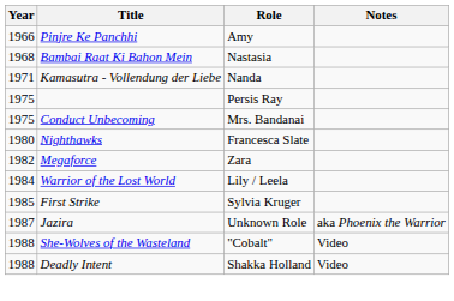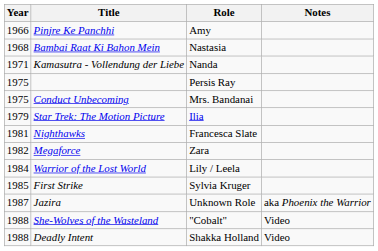 <table class="wikitable sortable">
 <tr>
 <th>Year</th>
 <th>Title</th>
 <th>Role</th>
 <th class="unsortable">Notes</th>
 </tr>
 <tr>
 <td>1966</td>
 <td><em><a href='#'>Pinjre Ke Panchhi</a></em></td>
 <td>Amy</td>
 <td></td>
 </tr>
 <tr>
 <td>1968</td>
 <td><em><a href='#'>Bambai Raat Ki Bahon Mein</a></em></td>
 <td>Nastasia</td>
 <td></td>
 </tr>
 <tr>
 <td>1971</td>
 <td><em>Kamasutra - Vollendung der Liebe</em></td>
 <td>Nanda</td>
 <td></td>
 </tr>
 <tr>
 <td>1975</td>
 <td><em></em></td>
 <td>Persis Ray</td>
 <td></td>
 </tr>
 <tr>
 <td>1975</td>
 <td><em><a href='#'>Conduct Unbecoming</a></em></td>
 <td>Mrs. Bandanai</td>
 <td></td>
 </tr>
 <tr>
-<td>1980</td>
+<td>1979</td>
+<td><em><a href='#'>Star Trek: The Motion Picture</a></em></td>
+<td><a href='#'>Ilia</a></td>
+<td></td>
+</tr>
+<tr>
+<td>1981</td>
 <td><em><a href='#'>Nighthawks</a></em></td>
 <td>Francesca Slate</td>
 <td></td>
 </tr>
 <tr>
 <td>1982</td>
 <td><em><a href='#'>Megaforce</a></em></td>
 <td>Zara</td>
 <td></td>
 </tr>
 <tr>
 <td>1984</td>
 <td><em><a href='#'>Warrior of the Lost World</a></em></td>
 <td>Lily / Leela</td>
 <td></td>
 </tr>
 <tr>
 <td>1985</td>
 <td><em>First Strike</em></td>
 <td>Sylvia Kruger</td>
 <td></td>
 </tr>
 <tr>
 <td>1987</td>
 <td><em>Jazira</em></td>
 <td>Unknown Role</td>
 <td>aka <em>Phoenix the Warrior</em></td>
 </tr>
 <tr>
 <td>1988</td>
 <td><em><a href='#'>She-Wolves of the Wasteland</a></em></td>
 <td>"Cobalt"</td>
 <td>Video</td>
 </tr>
 <tr>
 <td>1988</td>
 <td><em>Deadly Intent</em></td>
 <td>Shakka Holland</td>
 <td>Video</td>
 </tr>
 </table>
